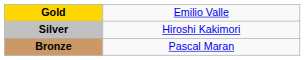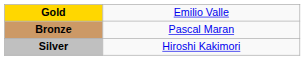 <table class="wikitable" style="text-align:center; " width="35%">
 <tr>
 <td bgcolor="gold"><strong>Gold</strong></td>
 <td><a href='#'>Emilio Valle</a><br>  <small><em></em></small></td>
 </tr>
 <tr>
+<td bgcolor="CC9966"><strong>Bronze</strong></td>
+<td><a href='#'>Pascal Maran</a><br>  <small><em></em></small></td>
+</tr>
+<tr>
 <td bgcolor="silver"><strong>Silver</strong></td>
 <td><a href='#'>Hiroshi Kakimori</a><br>  <small><em></em></small></td>
 </tr>
-<tr>
-<td bgcolor="CC9966"><strong>Bronze</strong></td>
-<td><a href='#'>Pascal Maran</a><br>  <small><em></em></small></td>
-</tr>
 </table>
